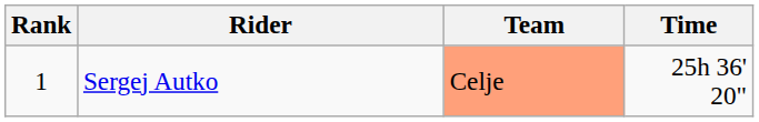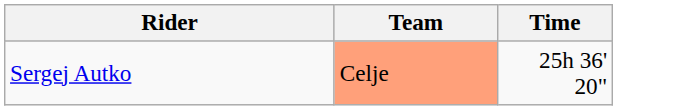 <table class="wikitable">
 <tr>
-<th>Rank</th>
 <th>Rider</th>
 <th>Team</th>
 <th>Time</th>
 </tr>
 <tr>
-<td align=center>1</td>
 <td width=220> <a href='#'>Sergej Autko</a> </td>
 <td width=105 style="background: lightsalmon;">Celje</td>
 <td width=72 align=right>25h 36' 20"</td>
 </tr>
 </table>
